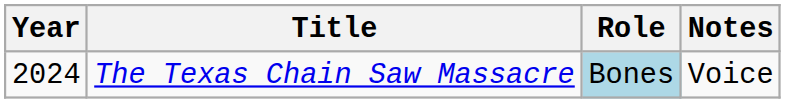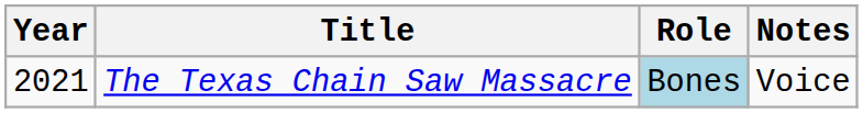 <table class="wikitable">
 <tr>
 <th>Year</th>
 <th>Title</th>
 <th>Role</th>
 <th>Notes</th>
 </tr>
 <tr>
-<td>2024</td>
+<td>2021</td>
 <td><em><a href='#'>The Texas Chain Saw Massacre</a></em></td>
 <td style="background: lightblue;">Bones</td>
 <td>Voice</td>
 </tr>
 </table>
